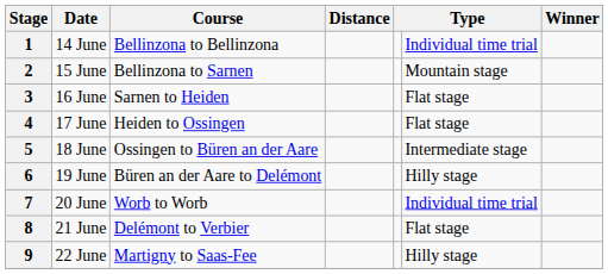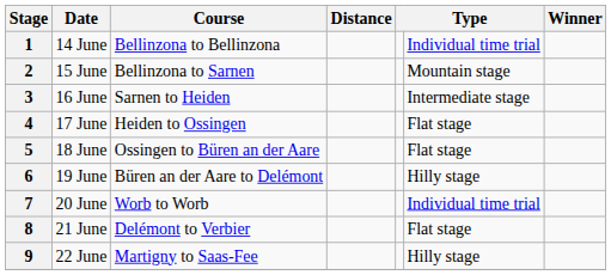 <table class="wikitable">
 <tr>
 <th>Stage</th>
 <th>Date</th>
 <th>Course</th>
 <th>Distance</th>
 <th colspan="2">Type</th>
 <th>Winner</th>
 </tr>
 <tr>
 <th>1</th>
 <td align=right>14 June</td>
 <td><a href='#'>Bellinzona</a> to Bellinzona</td>
 <td></td>
 <td></td>
 <td><a href='#'>Individual time trial</a></td>
 <td></td>
 </tr>
 <tr>
 <th>2</th>
 <td align=right>15 June</td>
 <td>Bellinzona to <a href='#'>Sarnen</a></td>
 <td></td>
 <td></td>
 <td>Mountain stage</td>
 <td></td>
 </tr>
 <tr>
 <th>3</th>
 <td align=right>16 June</td>
 <td>Sarnen to <a href='#'>Heiden</a></td>
 <td></td>
 <td></td>
-<td>Flat stage</td>
+<td>Intermediate stage</td>
 <td></td>
 </tr>
 <tr>
 <th>4</th>
 <td align=right>17 June</td>
 <td>Heiden to <a href='#'>Ossingen</a></td>
 <td></td>
 <td></td>
 <td>Flat stage</td>
 <td></td>
 </tr>
 <tr>
 <th>5</th>
 <td align=right>18 June</td>
 <td>Ossingen to <a href='#'>Büren an der Aare</a></td>
 <td></td>
 <td></td>
-<td>Intermediate stage</td>
+<td>Flat stage</td>
 <td></td>
 </tr>
 <tr>
 <th>6</th>
 <td align=right>19 June</td>
 <td>Büren an der Aare to <a href='#'>Delémont</a></td>
 <td></td>
 <td></td>
 <td>Hilly stage</td>
 <td></td>
 </tr>
 <tr>
 <th>7</th>
 <td align=right>20 June</td>
 <td><a href='#'>Worb</a> to Worb</td>
 <td></td>
 <td></td>
 <td><a href='#'>Individual time trial</a></td>
 <td></td>
 </tr>
 <tr>
 <th>8</th>
 <td align=right>21 June</td>
 <td><a href='#'>Delémont</a> to <a href='#'>Verbier</a></td>
 <td></td>
 <td></td>
 <td>Flat stage</td>
 <td></td>
 </tr>
 <tr>
 <th>9</th>
 <td align=right>22 June</td>
 <td><a href='#'>Martigny</a> to <a href='#'>Saas-Fee</a></td>
 <td></td>
 <td></td>
 <td>Hilly stage</td>
 <td></td>
 </tr>
 <tr>
 </tr>
 </table>
